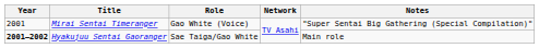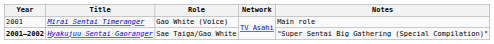 <table class="wikitable" style="font-size: 90%;">
 <tr>
 <th>Year</th>
 <th>Title</th>
 <th>Role</th>
 <th>Network</th>
 <th>Notes</th>
 </tr>
 <tr>
 <td>2001</td>
 <td><em><a href='#'>Mirai Sentai Timeranger</a></em></td>
 <td>Gao White (Voice)</td>
 <td rowspan="2"><a href='#'>TV Asahi</a></td>
-<td>"Super Sentai Big Gathering (Special Compilation)"</td>
+<td>Main role</td>
 </tr>
 <tr>
 <td><strong>2001–2002</strong></td>
 <td><em><a href='#'>Hyakujuu Sentai Gaoranger</a></em></td>
 <td>Sae Taiga/Gao White</td>
-<td>Main role</td>
+<td>"Super Sentai Big Gathering (Special Compilation)"</td>
 </tr>
 </table>
